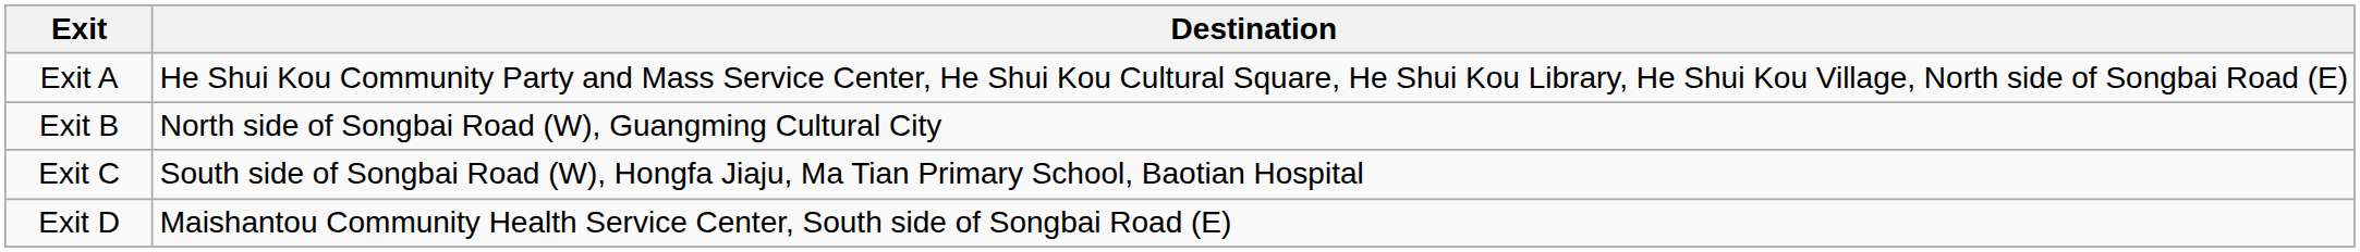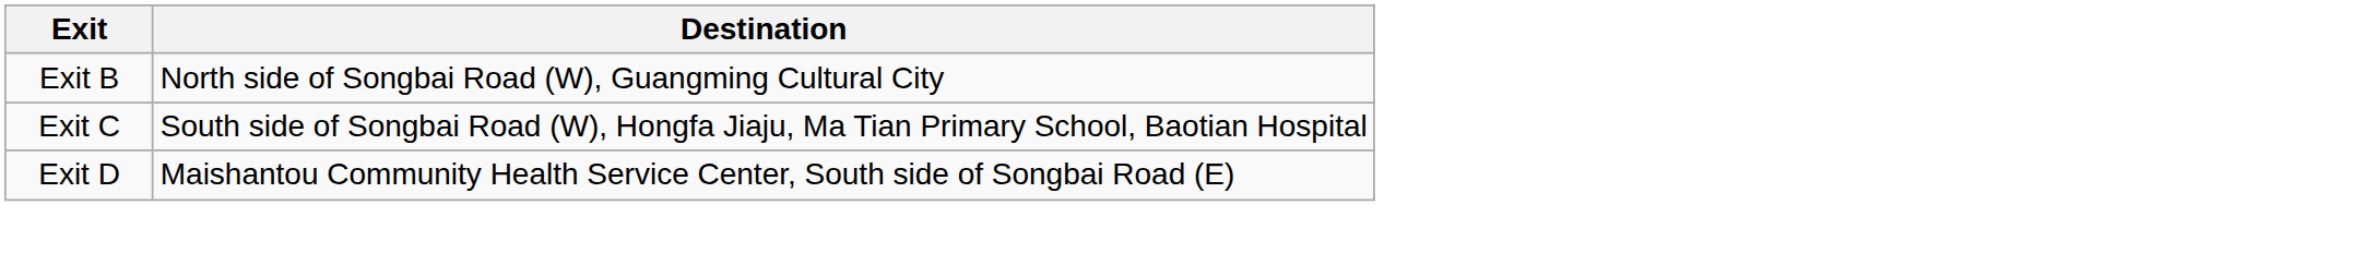 <table class="wikitable">
 <tr>
 <th style="width:70px">Exit</th>
 <th>Destination</th>
-</tr>
-<tr>
-<td align="center">Exit A</td>
-<td>He Shui Kou Community Party and Mass Service Center, He Shui Kou Cultural Square, He Shui Kou Library, He Shui Kou Village, North side of Songbai Road (E)</td>
 </tr>
 <tr>
 <td align="center">Exit B</td>
 <td>North side of Songbai Road (W), Guangming Cultural City</td>
 </tr>
 <tr>
 <td align="center">Exit C</td>
 <td>South side of Songbai Road (W), Hongfa Jiaju, Ma Tian Primary School, Baotian Hospital</td>
 </tr>
 <tr>
 <td align="center">Exit D</td>
 <td>Maishantou Community Health Service Center, South side of Songbai Road (E)</td>
 </tr>
 </table>
